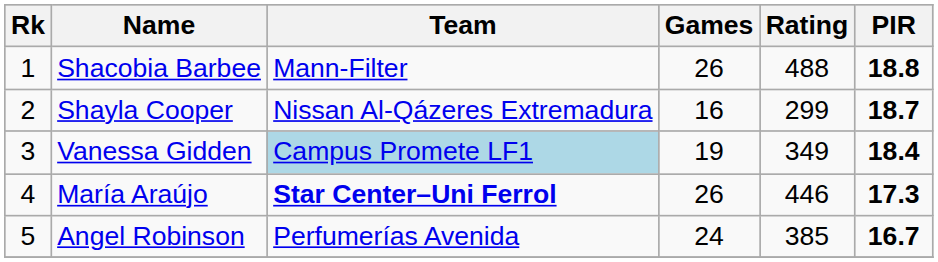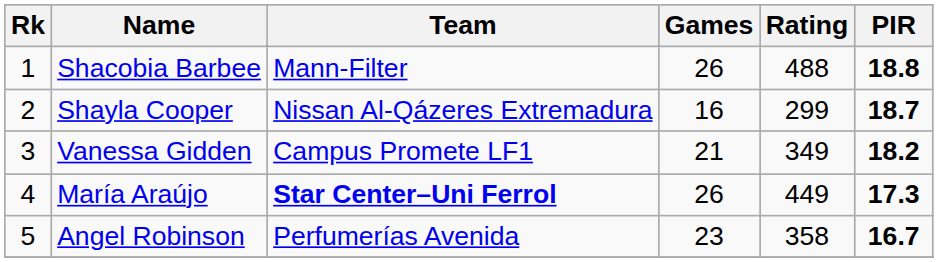 <table class="wikitable" style="text-align: center;">
 <tr>
 <th>Rk</th>
 <th>Name</th>
 <th>Team</th>
 <th>Games</th>
 <th>Rating</th>
 <th width=40>PIR</th>
 </tr>
 <tr>
 <td>1</td>
 <td align="left"> <a href='#'>Shacobia Barbee</a></td>
 <td align="left"><a href='#'>Mann-Filter</a></td>
 <td>26</td>
 <td>488</td>
 <td><strong>18.8</strong></td>
 </tr>
 <tr>
 <td>2</td>
 <td align="left"> <a href='#'>Shayla Cooper</a></td>
 <td align="left"><a href='#'>Nissan Al-Qázeres Extremadura</a></td>
 <td>16</td>
 <td>299</td>
 <td><strong>18.7</strong></td>
 </tr>
 <tr>
 <td>3</td>
 <td align="left"> <a href='#'>Vanessa Gidden</a></td>
-<td align="left" style="background: lightblue;"><a href='#'>Campus Promete LF1</a></td>
-<td>19</td>
+<td align="left"><a href='#'>Campus Promete LF1</a></td>
+<td>21</td>
 <td>349</td>
-<td><strong>18.4</strong></td>
+<td><strong>18.2</strong></td>
 </tr>
 <tr>
 <td>4</td>
 <td align="left"> <a href='#'>María Araújo</a></td>
 <td align="left"><strong><a href='#'>Star Center–Uni Ferrol</a></strong></td>
 <td>26</td>
-<td>446</td>
+<td>449</td>
 <td><strong>17.3</strong></td>
 </tr>
 <tr>
 <td>5</td>
 <td align="left"> <a href='#'>Angel Robinson</a></td>
 <td align="left"><a href='#'>Perfumerías Avenida</a></td>
-<td>24</td>
-<td>385</td>
+<td>23</td>
+<td>358</td>
 <td><strong>16.7</strong></td>
 </tr>
 <tr>
 </tr>
 </table>
